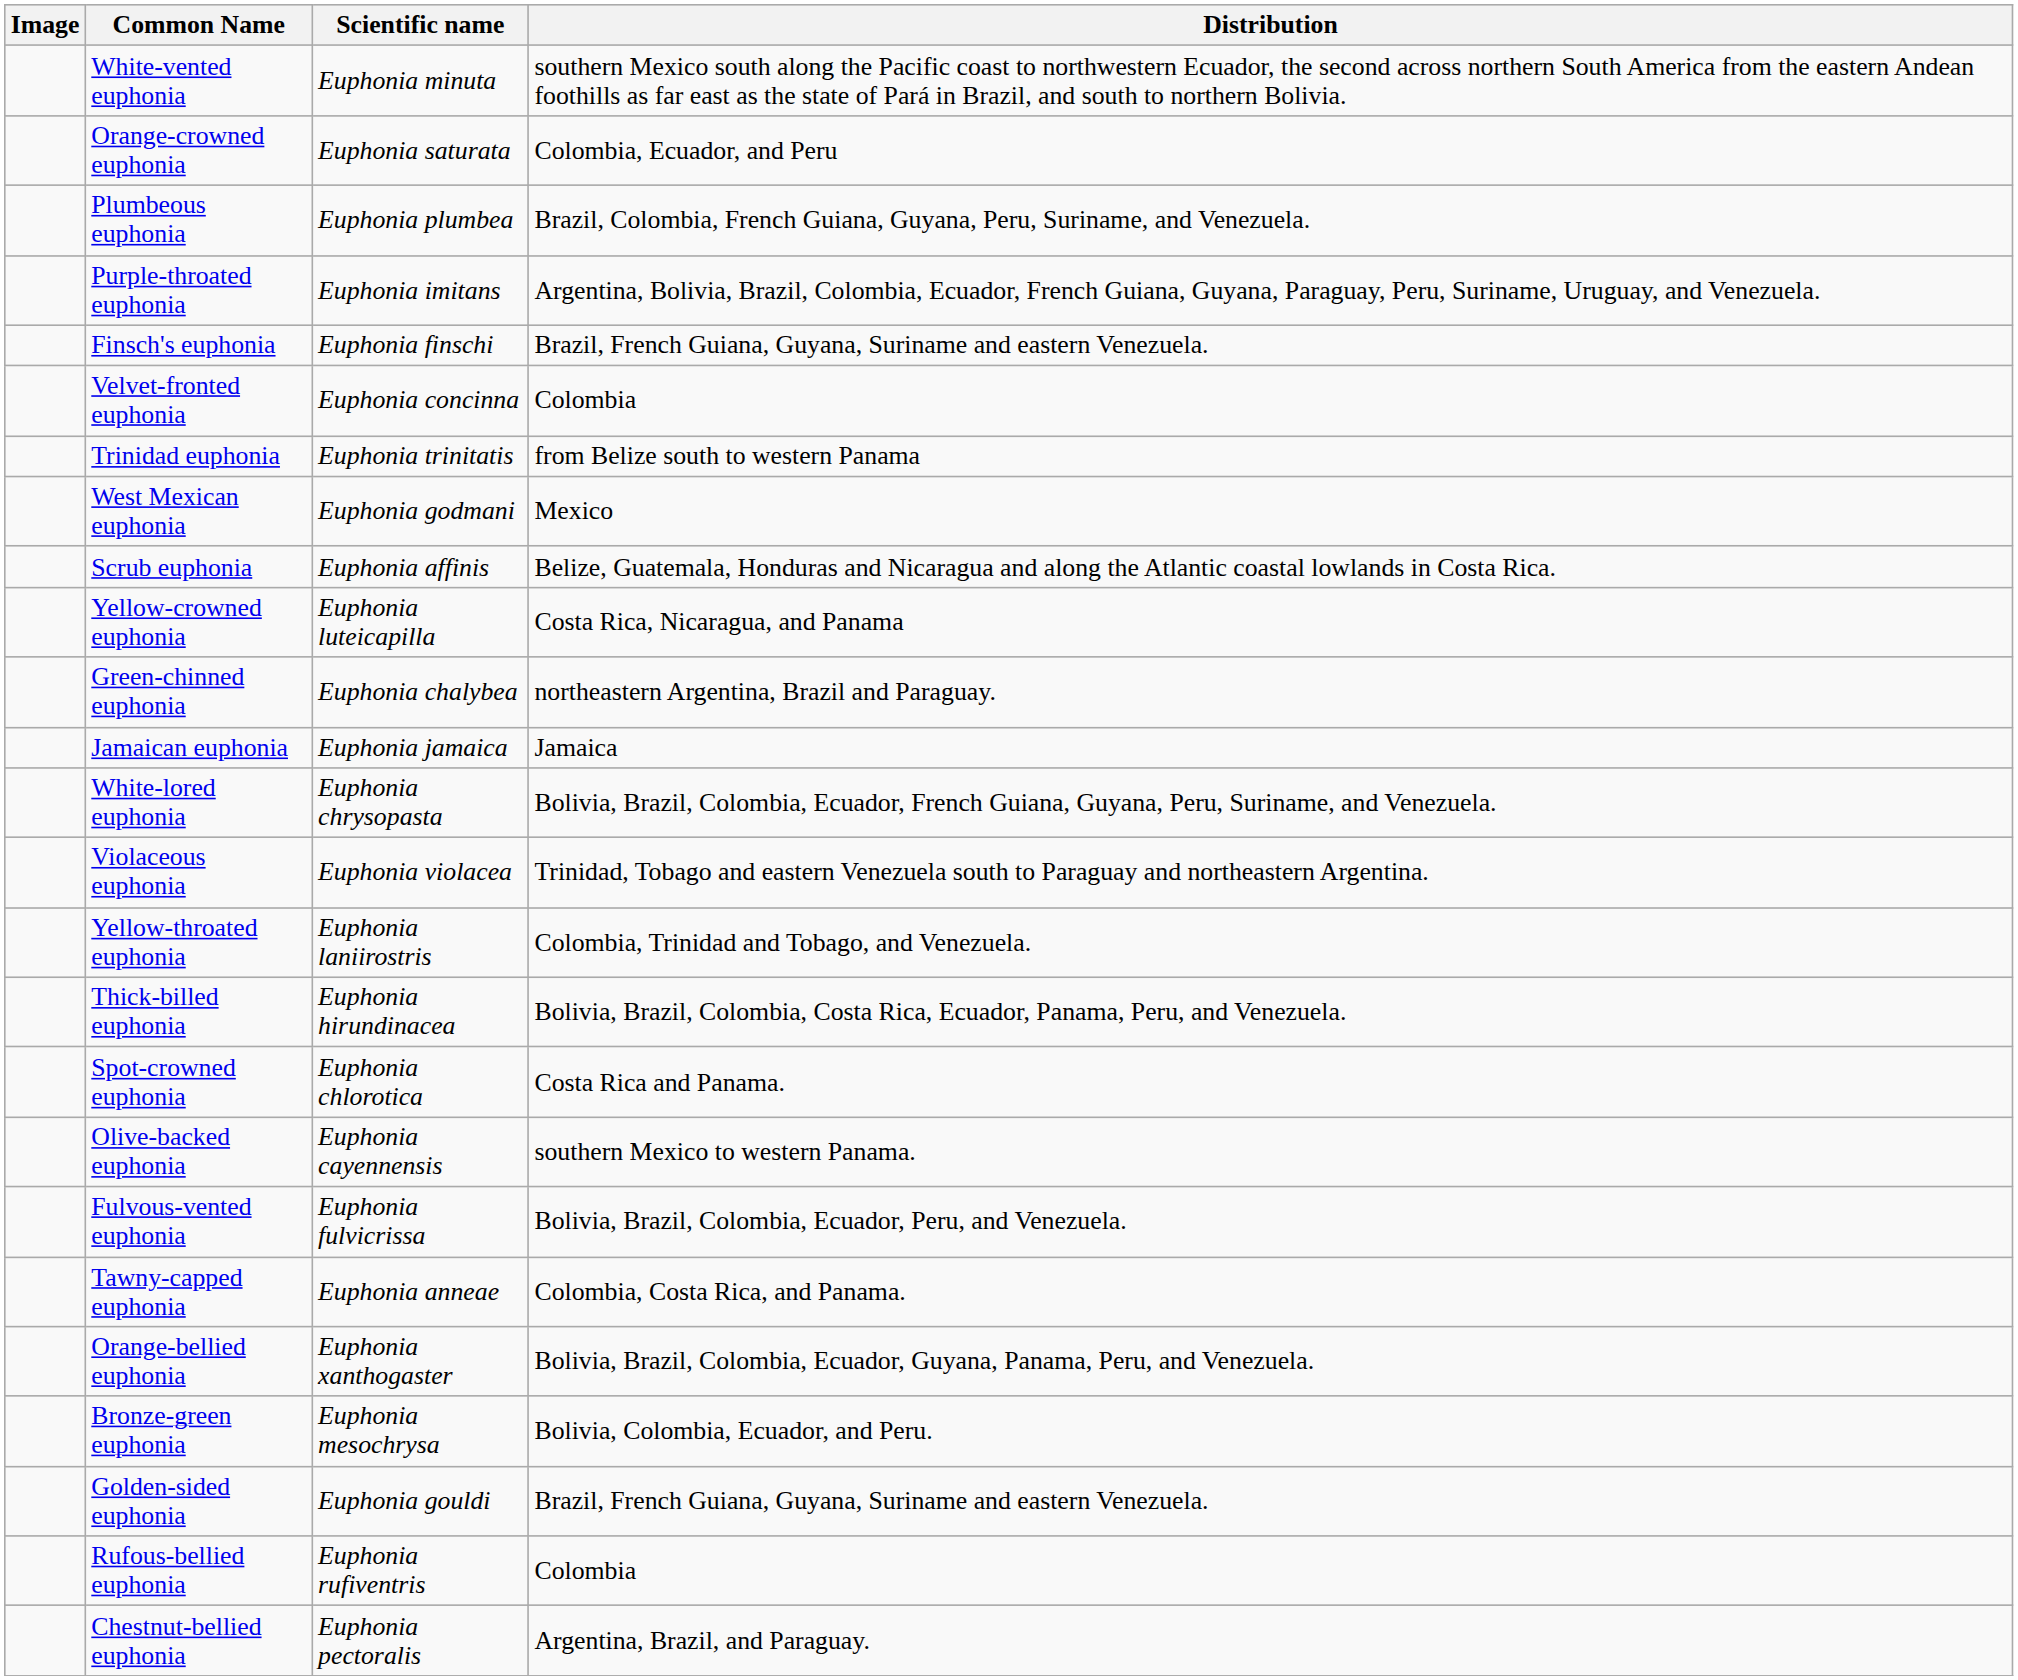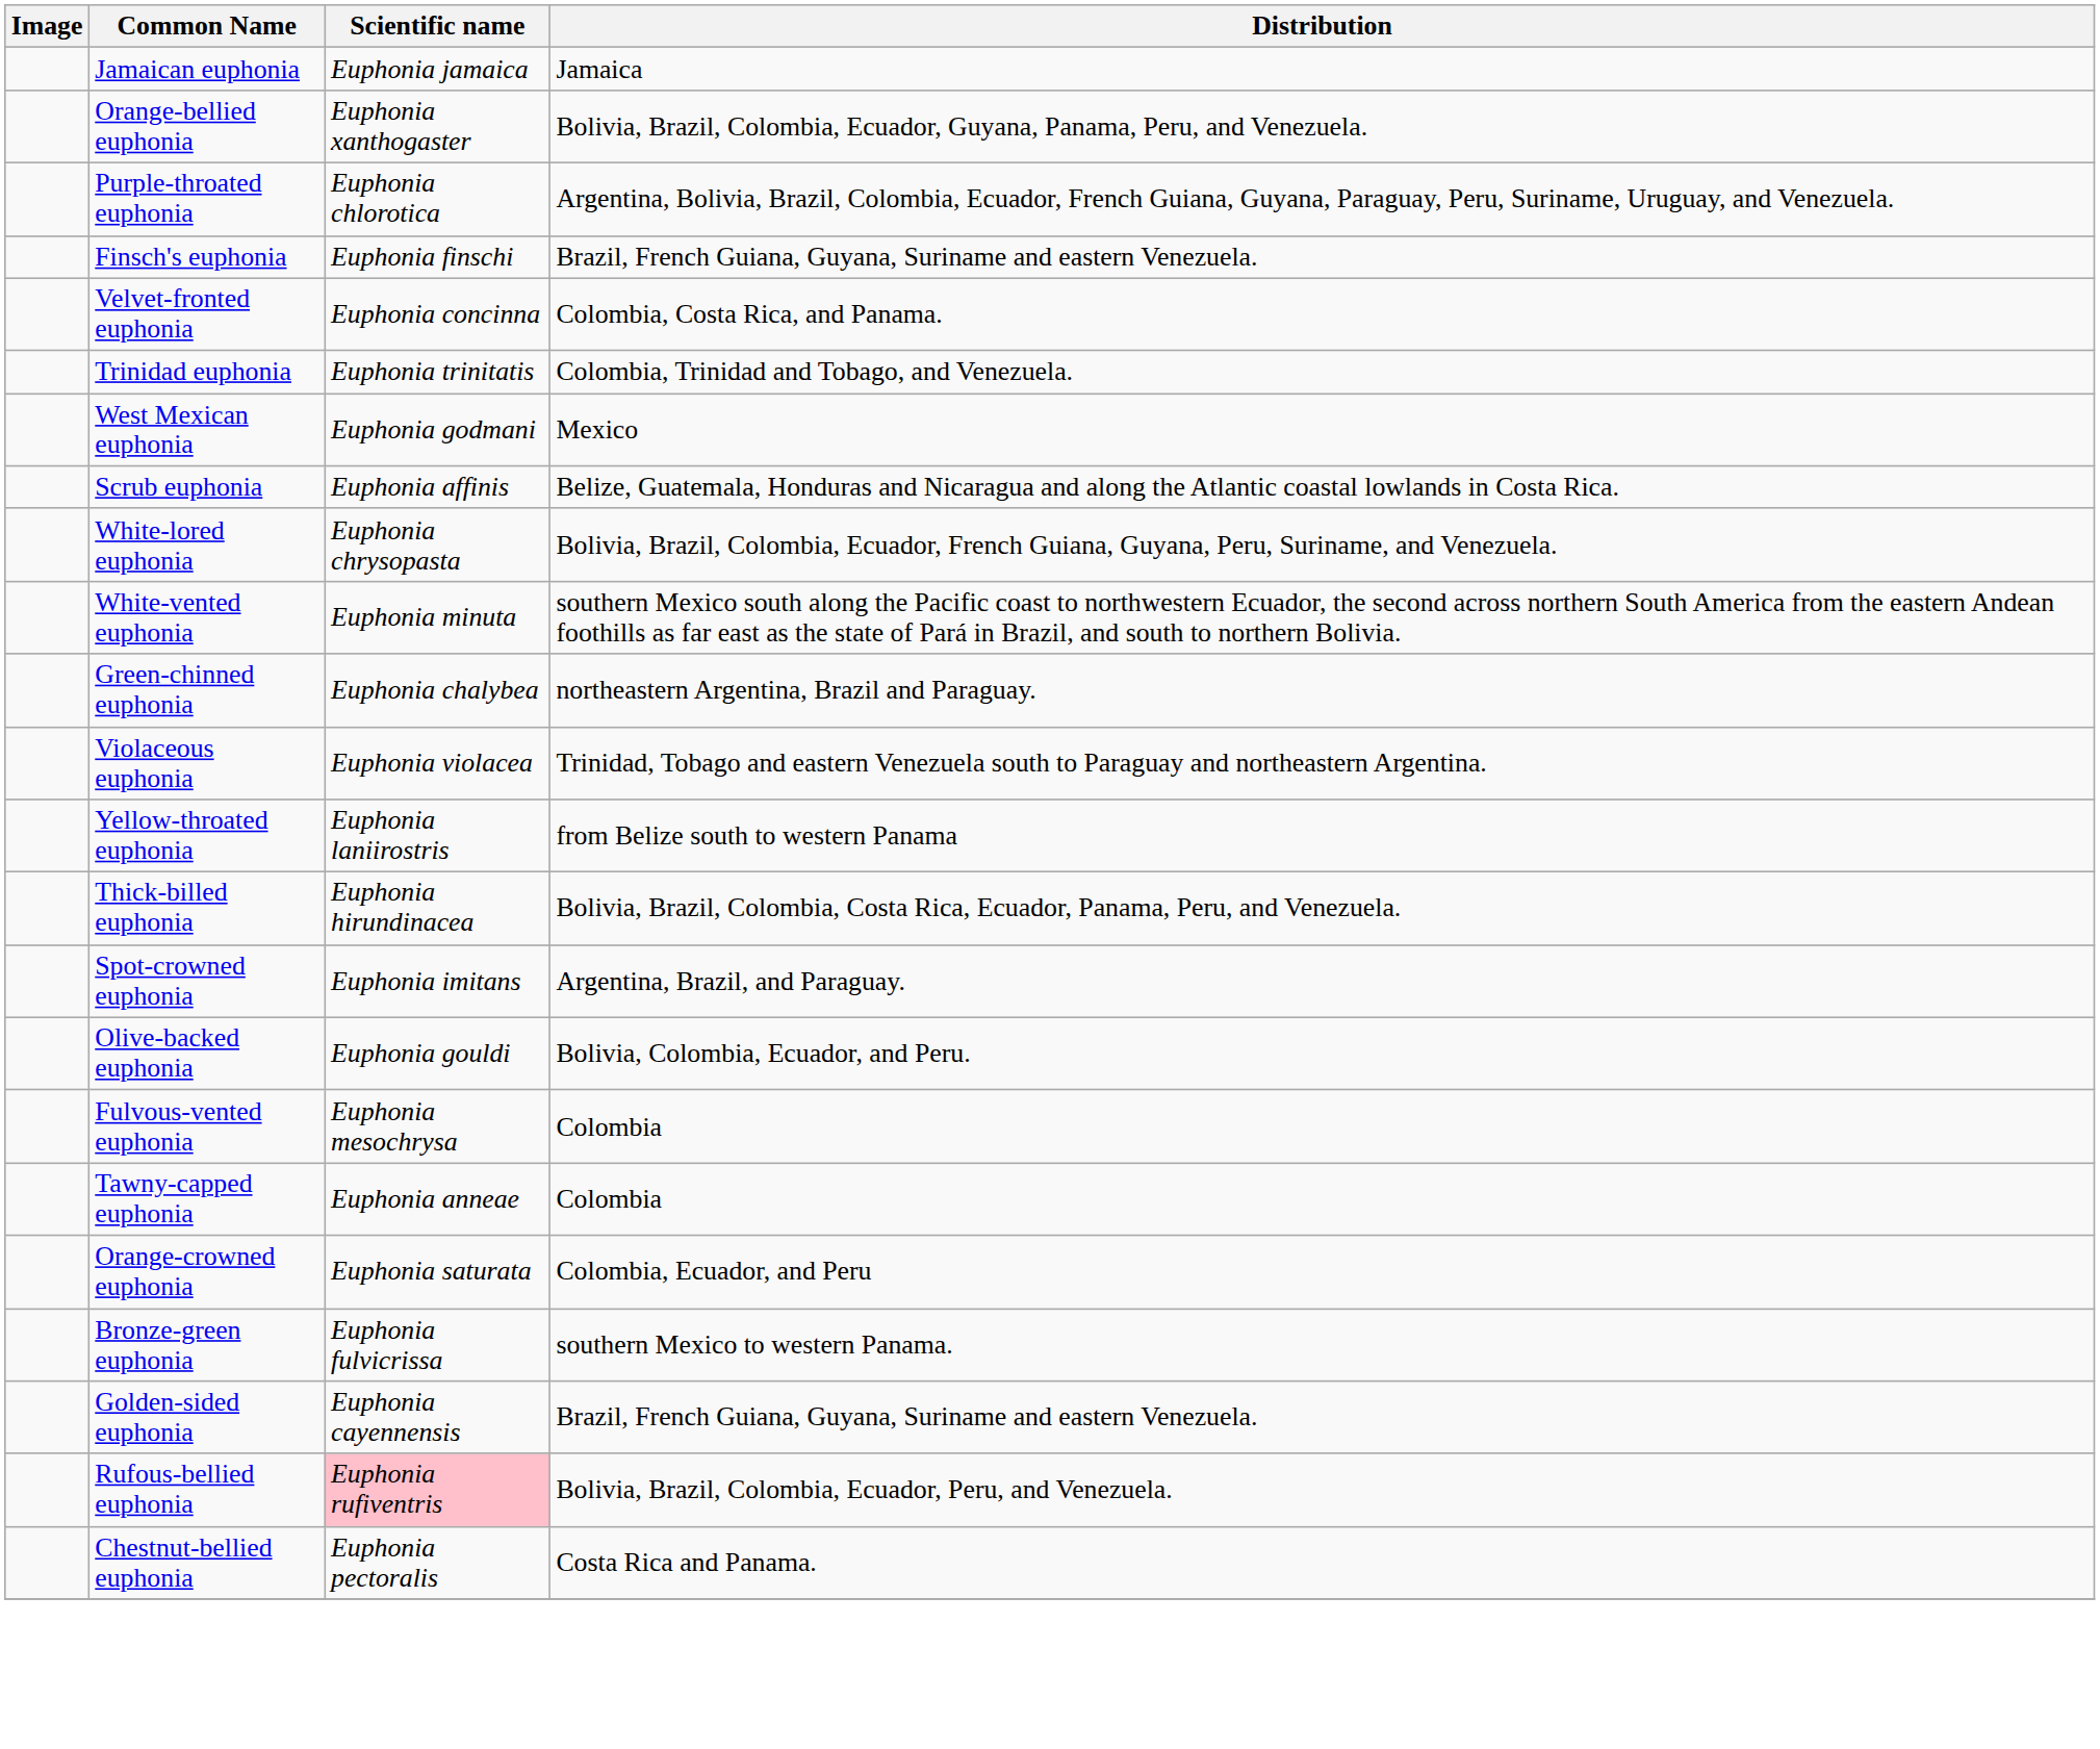 <table class="wikitable">
 <tr>
 <th>Image</th>
 <th>Common Name</th>
 <th>Scientific name</th>
 <th>Distribution</th>
 </tr>
 <tr>
 <td></td>
-<td><a href='#'>White-vented euphonia</a></td>
-<td><em>Euphonia minuta</em></td>
-<td>southern Mexico south along the Pacific coast to northwestern Ecuador, the second across northern South America from the eastern Andean foothills as far east as the state of Pará in Brazil, and south to northern Bolivia.</td>
+<td><a href='#'>Jamaican euphonia</a></td>
+<td><em>Euphonia jamaica</em></td>
+<td>Jamaica</td>
 </tr>
 <tr>
 <td></td>
-<td><a href='#'>Orange-crowned euphonia</a></td>
-<td><em>Euphonia saturata</em></td>
-<td>Colombia, Ecuador, and Peru</td>
-</tr>
-<tr>
-<td></td>
-<td><a href='#'>Plumbeous euphonia</a></td>
-<td><em>Euphonia plumbea</em></td>
-<td>Brazil, Colombia, French Guiana, Guyana, Peru, Suriname, and Venezuela.</td>
+<td><a href='#'>Orange-bellied euphonia</a></td>
+<td><em>Euphonia xanthogaster</em></td>
+<td>Bolivia, Brazil, Colombia, Ecuador, Guyana, Panama, Peru, and Venezuela.</td>
 </tr>
 <tr>
 <td></td>
 <td><a href='#'>Purple-throated euphonia</a></td>
-<td><em>Euphonia imitans</em></td>
+<td><em>Euphonia chlorotica</em></td>
 <td>Argentina, Bolivia, Brazil, Colombia, Ecuador, French Guiana, Guyana, Paraguay, Peru, Suriname, Uruguay, and Venezuela.</td>
 </tr>
 <tr>
 <td></td>
 <td><a href='#'>Finsch's euphonia</a></td>
 <td><em>Euphonia finschi</em></td>
 <td>Brazil, French Guiana, Guyana, Suriname and eastern Venezuela.</td>
 </tr>
 <tr>
 <td></td>
 <td><a href='#'>Velvet-fronted euphonia</a></td>
 <td><em>Euphonia concinna</em></td>
-<td>Colombia</td>
+<td>Colombia, Costa Rica, and Panama.</td>
 </tr>
 <tr>
 <td></td>
 <td><a href='#'>Trinidad euphonia</a></td>
 <td><em>Euphonia trinitatis</em></td>
-<td>from Belize south to western Panama</td>
+<td>Colombia, Trinidad and Tobago, and Venezuela.</td>
 </tr>
 <tr>
 <td></td>
 <td><a href='#'>West Mexican euphonia</a></td>
 <td><em>Euphonia godmani</em></td>
 <td>Mexico</td>
 </tr>
 <tr>
 <td></td>
 <td><a href='#'>Scrub euphonia</a></td>
 <td><em>Euphonia affinis</em></td>
 <td>Belize, Guatemala, Honduras and Nicaragua and along the Atlantic coastal lowlands in Costa Rica.</td>
 </tr>
 <tr>
 <td></td>
-<td><a href='#'>Yellow-crowned euphonia</a></td>
-<td><em>Euphonia luteicapilla</em></td>
-<td>Costa Rica, Nicaragua, and Panama</td>
+<td><a href='#'>White-lored euphonia</a></td>
+<td><em>Euphonia chrysopasta</em></td>
+<td>Bolivia, Brazil, Colombia, Ecuador, French Guiana, Guyana, Peru, Suriname, and Venezuela.</td>
+</tr>
+<tr>
+<td></td>
+<td><a href='#'>White-vented euphonia</a></td>
+<td><em>Euphonia minuta</em></td>
+<td>southern Mexico south along the Pacific coast to northwestern Ecuador, the second across northern South America from the eastern Andean foothills as far east as the state of Pará in Brazil, and south to northern Bolivia.</td>
 </tr>
 <tr>
 <td></td>
 <td><a href='#'>Green-chinned euphonia</a></td>
 <td><em>Euphonia chalybea</em></td>
 <td>northeastern Argentina, Brazil and Paraguay.</td>
-</tr>
-<tr>
-<td></td>
-<td><a href='#'>Jamaican euphonia</a></td>
-<td><em>Euphonia jamaica</em></td>
-<td>Jamaica</td>
-</tr>
-<tr>
-<td></td>
-<td><a href='#'>White-lored euphonia</a></td>
-<td><em>Euphonia chrysopasta</em></td>
-<td>Bolivia, Brazil, Colombia, Ecuador, French Guiana, Guyana, Peru, Suriname, and Venezuela.</td>
 </tr>
 <tr>
 <td></td>
 <td><a href='#'>Violaceous euphonia</a></td>
 <td><em>Euphonia violacea</em></td>
 <td>Trinidad, Tobago and eastern Venezuela south to Paraguay and northeastern Argentina.</td>
 </tr>
 <tr>
 <td></td>
 <td><a href='#'>Yellow-throated euphonia</a></td>
 <td><em>Euphonia laniirostris</em></td>
-<td>Colombia, Trinidad and Tobago, and Venezuela.</td>
+<td>from Belize south to western Panama</td>
 </tr>
 <tr>
 <td></td>
 <td><a href='#'>Thick-billed euphonia</a></td>
 <td><em>Euphonia hirundinacea</em></td>
 <td>Bolivia, Brazil, Colombia, Costa Rica, Ecuador, Panama, Peru, and Venezuela.</td>
 </tr>
 <tr>
 <td></td>
 <td><a href='#'>Spot-crowned euphonia</a></td>
-<td><em>Euphonia chlorotica</em></td>
-<td>Costa Rica and Panama.</td>
+<td><em>Euphonia imitans</em></td>
+<td>Argentina, Brazil, and Paraguay.</td>
 </tr>
 <tr>
 <td></td>
 <td><a href='#'>Olive-backed euphonia</a></td>
-<td><em>Euphonia cayennensis</em></td>
-<td>southern Mexico to western Panama.</td>
+<td><em>Euphonia gouldi</em></td>
+<td>Bolivia, Colombia, Ecuador, and Peru.</td>
 </tr>
 <tr>
 <td></td>
 <td><a href='#'>Fulvous-vented euphonia</a></td>
-<td><em>Euphonia fulvicrissa</em></td>
-<td>Bolivia, Brazil, Colombia, Ecuador, Peru, and Venezuela.</td>
+<td><em>Euphonia mesochrysa</em></td>
+<td>Colombia</td>
 </tr>
 <tr>
 <td></td>
 <td><a href='#'>Tawny-capped euphonia</a></td>
 <td><em>Euphonia anneae</em></td>
-<td>Colombia, Costa Rica, and Panama.</td>
+<td>Colombia</td>
 </tr>
 <tr>
 <td></td>
-<td><a href='#'>Orange-bellied euphonia</a></td>
-<td><em>Euphonia xanthogaster</em></td>
-<td>Bolivia, Brazil, Colombia, Ecuador, Guyana, Panama, Peru, and Venezuela.</td>
+<td><a href='#'>Orange-crowned euphonia</a></td>
+<td><em>Euphonia saturata</em></td>
+<td>Colombia, Ecuador, and Peru</td>
 </tr>
 <tr>
 <td></td>
 <td><a href='#'>Bronze-green euphonia</a></td>
-<td><em>Euphonia mesochrysa</em></td>
-<td>Bolivia, Colombia, Ecuador, and Peru.</td>
+<td><em>Euphonia fulvicrissa</em></td>
+<td>southern Mexico to western Panama.</td>
 </tr>
 <tr>
 <td></td>
 <td><a href='#'>Golden-sided euphonia</a></td>
-<td><em>Euphonia gouldi</em></td>
+<td><em>Euphonia cayennensis</em></td>
 <td>Brazil, French Guiana, Guyana, Suriname and eastern Venezuela.</td>
 </tr>
 <tr>
 <td></td>
 <td><a href='#'>Rufous-bellied euphonia</a></td>
-<td><em>Euphonia rufiventris</em></td>
-<td>Colombia</td>
+<td style="background: pink;"><em>Euphonia rufiventris</em></td>
+<td>Bolivia, Brazil, Colombia, Ecuador, Peru, and Venezuela.</td>
 </tr>
 <tr>
 <td></td>
 <td><a href='#'>Chestnut-bellied euphonia</a></td>
 <td><em>Euphonia pectoralis</em></td>
-<td>Argentina, Brazil, and Paraguay.</td>
+<td>Costa Rica and Panama.</td>
 </tr>
 <tr>
 </tr>
 </table>
